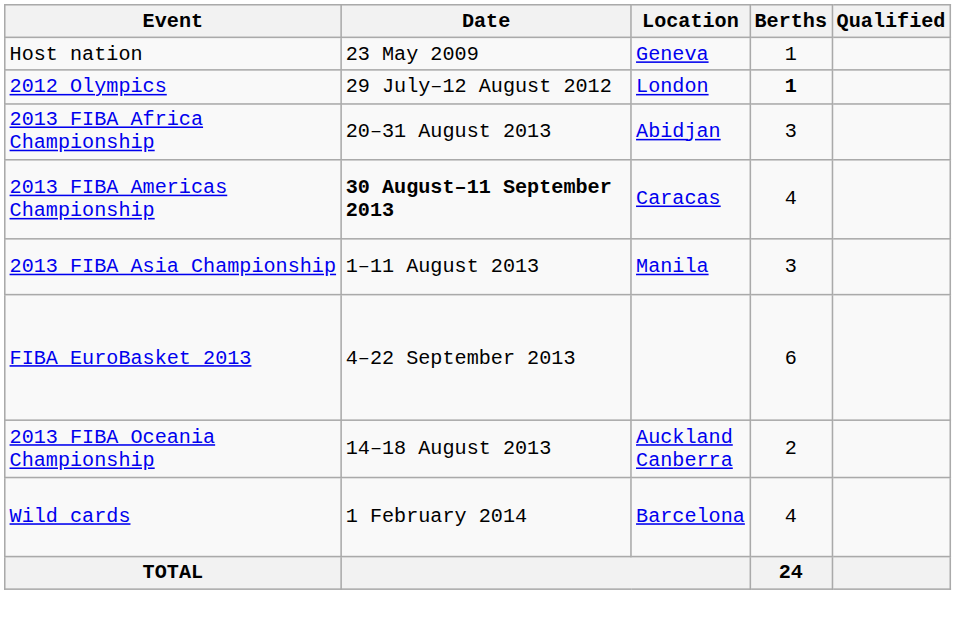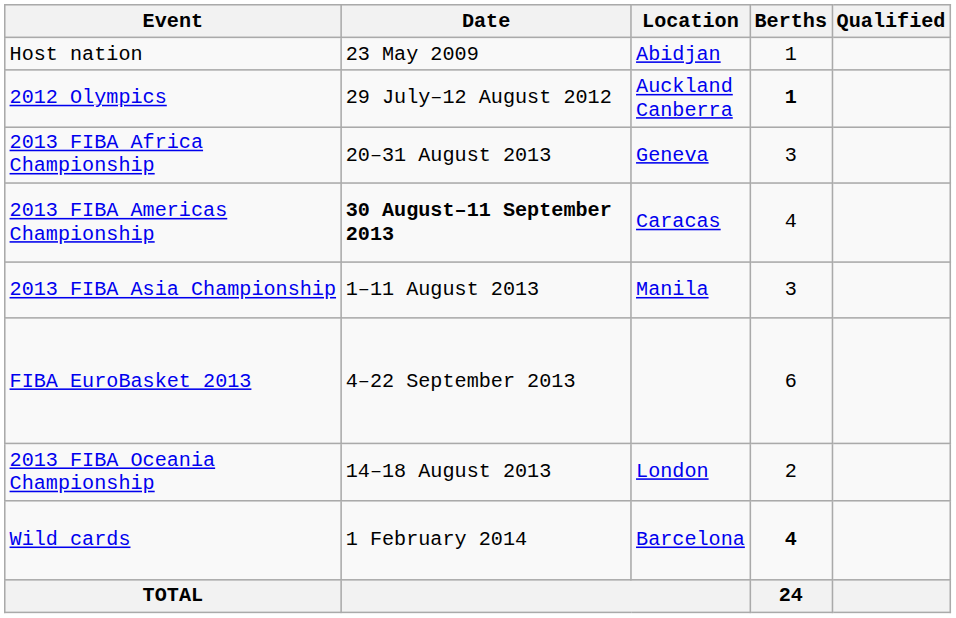 <table class="wikitable">
 <tr>
 <th>Event</th>
 <th>Date</th>
 <th>Location</th>
 <th>Berths</th>
 <th>Qualified</th>
 </tr>
 <tr>
 <td>Host nation</td>
 <td>23 May 2009</td>
-<td> <a href='#'>Geneva</a></td>
+<td> <a href='#'>Abidjan</a></td>
 <td align=center>1</td>
 <td></td>
 </tr>
 <tr>
 <td><a href='#'>2012 Olympics</a></td>
 <td>29 July–12 August 2012</td>
-<td> <a href='#'>London</a></td>
+<td> <a href='#'>Auckland</a><br> <a href='#'>Canberra</a></td>
 <td align=center><strong>1</strong></td>
 <td></td>
 </tr>
 <tr>
 <td><a href='#'>2013 FIBA Africa Championship</a></td>
 <td>20–31 August 2013</td>
-<td> <a href='#'>Abidjan</a></td>
+<td> <a href='#'>Geneva</a></td>
 <td align=center>3</td>
 <td><br><br></td>
 </tr>
 <tr>
 <td><a href='#'>2013 FIBA Americas Championship</a></td>
 <td><strong>30 August–11 September 2013</strong></td>
 <td> <a href='#'>Caracas</a></td>
 <td align=center>4</td>
 <td><br><br><br></td>
 </tr>
 <tr>
 <td><a href='#'>2013 FIBA Asia Championship</a></td>
 <td>1–11 August 2013</td>
 <td> <a href='#'>Manila</a></td>
 <td align=center>3</td>
 <td><br><br></td>
 </tr>
 <tr>
 <td><a href='#'>FIBA EuroBasket 2013</a></td>
 <td>4–22 September 2013</td>
 <td></td>
 <td align=center>6</td>
 <td><br><br><br><br><br></td>
 </tr>
 <tr>
 <td><a href='#'>2013 FIBA Oceania Championship</a></td>
 <td>14–18 August 2013</td>
-<td> <a href='#'>Auckland</a><br> <a href='#'>Canberra</a></td>
+<td> <a href='#'>London</a></td>
 <td align=center>2</td>
 <td><br></td>
 </tr>
 <tr>
 <td><a href='#'>Wild cards</a></td>
 <td>1 February 2014</td>
 <td> <a href='#'>Barcelona</a></td>
-<td align=center>4</td>
+<td align=center><strong>4</strong></td>
 <td><br><br><br></td>
 </tr>
 <tr>
 <th>TOTAL</th>
 <th colspan="2"></th>
 <th>24</th>
 <th></th>
 </tr>
 </table>
